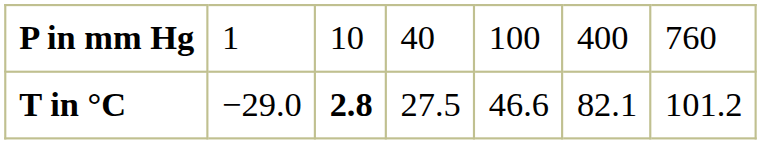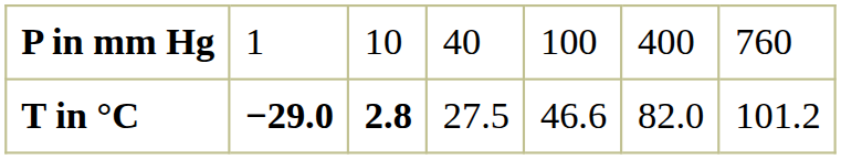 <table border="1" cellspacing="0" cellpadding="6" style="margin: 0 0 0 0.5em; background: white; border-collapse: collapse; border-color: #C0C090;">
 <tr>
 <td><strong>P in mm Hg</strong></td>
 <td>1</td>
 <td>10</td>
 <td>40</td>
 <td>100</td>
 <td>400</td>
 <td>760</td>
 </tr>
 <tr>
 <td><strong>T in °C</strong></td>
-<td>−29.0</td>
+<td><strong>−29.0</strong></td>
 <td><strong>2.8</strong></td>
 <td>27.5</td>
 <td>46.6</td>
-<td>82.1</td>
+<td>82.0</td>
 <td>101.2</td>
 </tr>
 </table>
